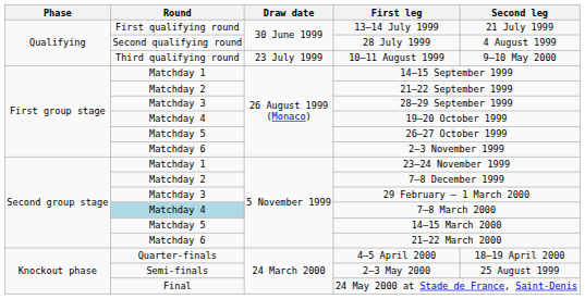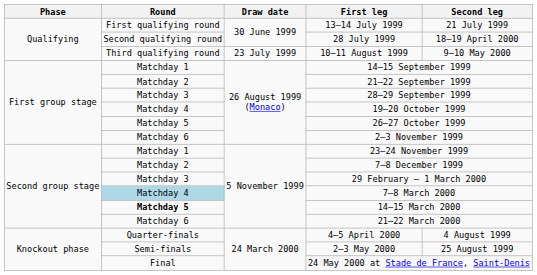 <table class="wikitable" style="text-align:center">
 <tr>
 <th>Phase</th>
 <th>Round</th>
 <th>Draw date</th>
 <th>First leg</th>
 <th>Second leg</th>
 </tr>
 <tr>
 <td rowspan=3>Qualifying</td>
 <td>First qualifying round</td>
 <td rowspan=2>30 June 1999</td>
 <td>13–14 July 1999</td>
 <td>21 July 1999</td>
 </tr>
 <tr>
 <td>Second qualifying round</td>
 <td>28 July 1999</td>
-<td>4 August 1999</td>
+<td>18–19 April 2000</td>
 </tr>
 <tr>
 <td>Third qualifying round</td>
 <td>23 July 1999</td>
 <td>10–11 August 1999</td>
 <td>9–10 May 2000</td>
 </tr>
 <tr>
 <td rowspan=6>First group stage</td>
 <td>Matchday 1</td>
 <td rowspan=6>26 August 1999<br>(<a href='#'>Monaco</a>)</td>
 <td colspan=2>14–15 September 1999</td>
 </tr>
 <tr>
 <td>Matchday 2</td>
 <td colspan=2>21–22 September 1999</td>
 </tr>
 <tr>
 <td>Matchday 3</td>
 <td colspan=2>28–29 September 1999</td>
 </tr>
 <tr>
 <td>Matchday 4</td>
 <td colspan=2>19–20 October 1999</td>
 </tr>
 <tr>
 <td>Matchday 5</td>
 <td colspan=2>26–27 October 1999</td>
 </tr>
 <tr>
 <td>Matchday 6</td>
 <td colspan=2>2–3 November 1999</td>
 </tr>
 <tr>
 <td rowspan=6>Second group stage</td>
 <td>Matchday 1</td>
 <td rowspan=6>5 November 1999</td>
 <td colspan=2>23–24 November 1999</td>
 </tr>
 <tr>
 <td>Matchday 2</td>
 <td colspan=2>7–8 December 1999</td>
 </tr>
 <tr>
 <td>Matchday 3</td>
 <td colspan=2>29 February – 1 March 2000</td>
 </tr>
 <tr>
 <td style="background: lightblue;">Matchday 4</td>
 <td colspan=2>7–8 March 2000</td>
 </tr>
 <tr>
-<td>Matchday 5</td>
+<td><strong>Matchday 5</strong></td>
 <td colspan=2>14–15 March 2000</td>
 </tr>
 <tr>
 <td>Matchday 6</td>
 <td colspan=2>21–22 March 2000</td>
 </tr>
 <tr>
 <td rowspan=3>Knockout phase</td>
 <td>Quarter-finals</td>
 <td rowspan=3>24 March 2000</td>
 <td>4–5 April 2000</td>
-<td>18–19 April 2000</td>
+<td>4 August 1999</td>
 </tr>
 <tr>
 <td>Semi-finals</td>
 <td>2–3 May 2000</td>
 <td>25 August 1999</td>
 </tr>
 <tr>
 <td>Final</td>
 <td colspan=2>24 May 2000 at <a href='#'>Stade de France</a>, <a href='#'>Saint-Denis</a></td>
 </tr>
 </table>
